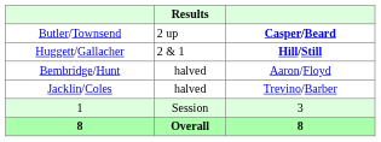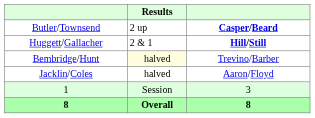 <table border="1" cellpadding="3" style="border-collapse:collapse; text-align:center;">
 <tr style="background:#dfd;">
 <th style="width:12em;"></th>
 <th style="width:5.5em;">Results</th>
 <th style="width:12em;"></th>
 </tr>
 <tr>
 <td><a href='#'>Butler</a>/<a href='#'>Townsend</a></td>
 <td align=left> 2 up</td>
 <td><strong><a href='#'>Casper</a>/<a href='#'>Beard</a></strong></td>
 </tr>
 <tr>
 <td><a href='#'>Huggett</a>/<a href='#'>Gallacher</a></td>
 <td align=left> 2 & 1</td>
 <td><strong><a href='#'>Hill</a>/<a href='#'>Still</a></strong></td>
 </tr>
 <tr>
 <td><a href='#'>Bembridge</a>/<a href='#'>Hunt</a></td>
-<td>halved</td>
-<td><a href='#'>Aaron</a>/<a href='#'>Floyd</a></td>
+<td style="background: lightyellow;">halved</td>
+<td><a href='#'>Trevino</a>/<a href='#'>Barber</a></td>
 </tr>
 <tr>
 <td><a href='#'>Jacklin</a>/<a href='#'>Coles</a></td>
 <td>halved</td>
-<td><a href='#'>Trevino</a>/<a href='#'>Barber</a></td>
+<td><a href='#'>Aaron</a>/<a href='#'>Floyd</a></td>
 </tr>
 <tr style="background:#dfd;">
 <td>1</td>
 <td>Session</td>
 <td>3</td>
 </tr>
 <tr style="background:#afa;">
 <th>8</th>
 <th>Overall</th>
 <th>8</th>
 </tr>
 </table>
